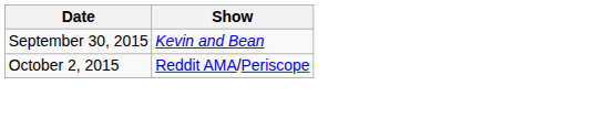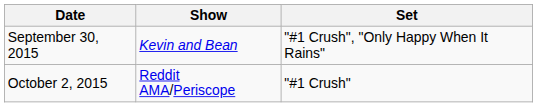 <table class="wikitable" style="text-align:left;">
 <tr>
 <th>Date</th>
 <th>Show</th>
+<th>Set</th>
 </tr>
 <tr>
 <td>September 30, 2015</td>
 <td><em><a href='#'>Kevin and Bean</a></em></td>
+<td>"#1 Crush", "Only Happy When It Rains"</td>
 </tr>
 <tr>
 <td>October 2, 2015</td>
 <td><a href='#'>Reddit AMA</a>/<a href='#'>Periscope</a></td>
+<td>"#1 Crush"</td>
 </tr>
 </table>
